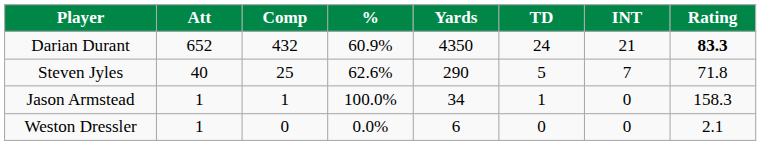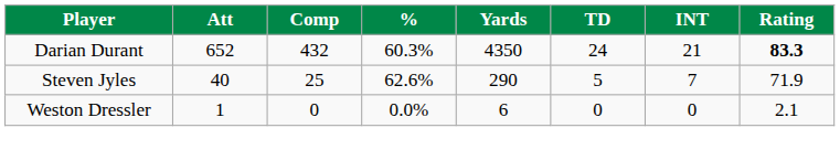 <table border="1" class="wikitable sortable">
 <tr>
 <th style="background:#008748;color:white;" width="16%">Player</th>
 <th style="background:#008748;color:white;"  width="9%">Att</th>
 <th style="background:#008748;color:white;" width="9%">Comp</th>
 <th style="background:#008748;color:white;" width="9%">%</th>
 <th style="background:#008748;color:white;" width="9%">Yards</th>
 <th style="background:#008748;color:white;" width="9%">TD</th>
 <th style="background:#008748;color:white;" width="9%">INT</th>
 <th style="background:#008748;color:white;" width="9%">Rating</th>
 </tr>
 <tr style="text-align:center;">
 <td>Darian Durant</td>
 <td>652</td>
 <td>432</td>
-<td>60.9%</td>
+<td>60.3%</td>
 <td>4350</td>
 <td>24</td>
 <td>21</td>
 <td><strong>83.3</strong></td>
 </tr>
 <tr style="text-align:center;">
 <td>Steven Jyles</td>
 <td>40</td>
 <td>25</td>
 <td>62.6%</td>
 <td>290</td>
 <td>5</td>
 <td>7</td>
-<td>71.8</td>
-</tr>
-<tr style="text-align:center;">
-<td>Jason Armstead</td>
-<td>1</td>
-<td>1</td>
-<td>100.0%</td>
-<td>34</td>
-<td>1</td>
-<td>0</td>
-<td>158.3</td>
+<td>71.9</td>
 </tr>
 <tr style="text-align:center;">
 <td>Weston Dressler</td>
 <td>1</td>
 <td>0</td>
 <td>0.0%</td>
 <td>6</td>
 <td>0</td>
 <td>0</td>
 <td>2.1</td>
 </tr>
 </table>
